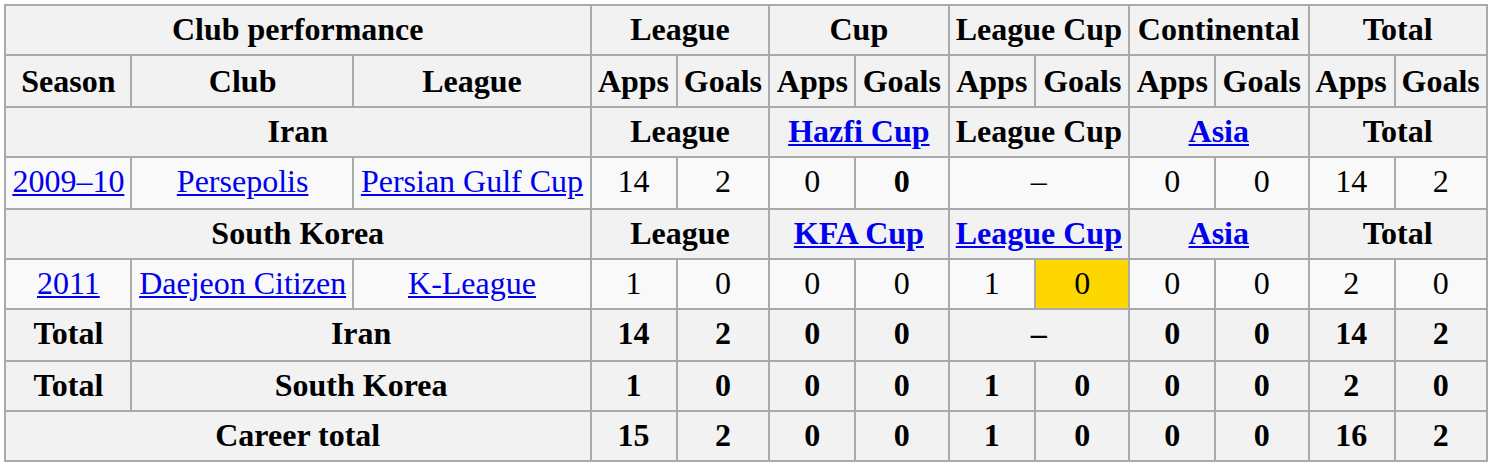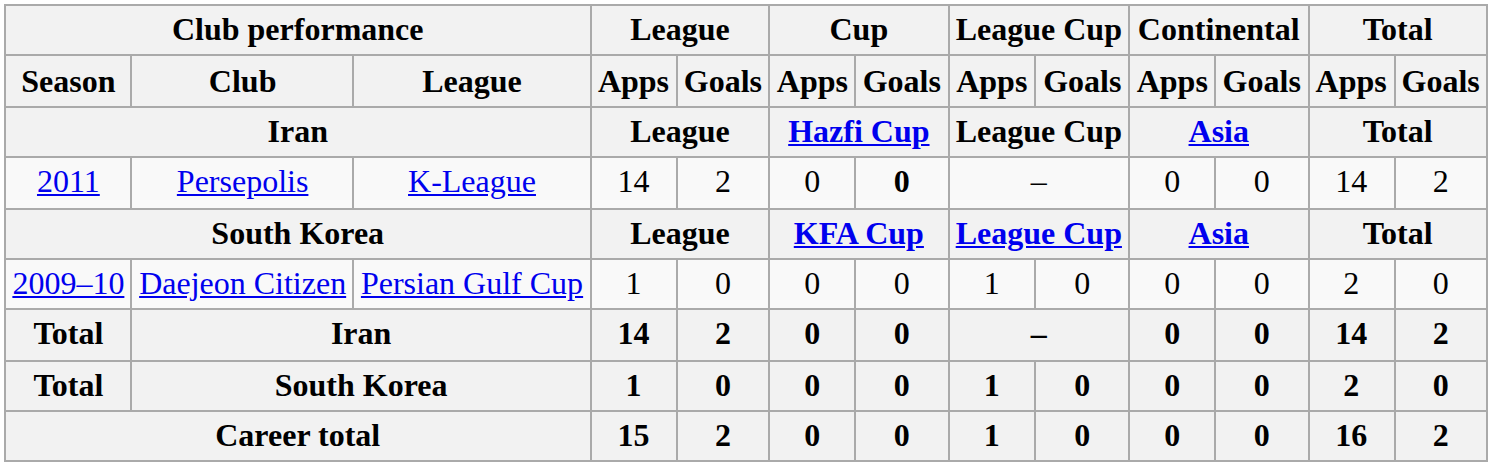 <table class="wikitable" style="text-align:center">
 <tr>
 <th colspan=3>Club performance</th>
 <th colspan=2>League</th>
 <th colspan=2>Cup</th>
 <th colspan=2>League Cup</th>
 <th colspan=2>Continental</th>
 <th colspan=2>Total</th>
 </tr>
 <tr>
 <th>Season</th>
 <th>Club</th>
 <th>League</th>
 <th>Apps</th>
 <th>Goals</th>
 <th>Apps</th>
 <th>Goals</th>
 <th>Apps</th>
 <th>Goals</th>
 <th>Apps</th>
 <th>Goals</th>
 <th>Apps</th>
 <th>Goals</th>
 </tr>
 <tr>
 </tr>
 <tr>
 <th colspan=3>Iran</th>
 <th colspan=2>League</th>
 <th colspan=2><a href='#'>Hazfi Cup</a></th>
 <th colspan=2>League Cup</th>
 <th colspan=2><a href='#'>Asia</a></th>
 <th colspan=2>Total</th>
 </tr>
 <tr>
-<td><a href='#'>2009–10</a></td>
+<td><a href='#'>2011</a></td>
 <td rowspan="1"><a href='#'>Persepolis</a></td>
-<td rowspan="1"><a href='#'>Persian Gulf Cup</a></td>
+<td rowspan="1"><a href='#'>K-League</a></td>
 <td>14</td>
 <td>2</td>
 <td>0</td>
 <td><strong>0</strong></td>
 <td colspan=2>–</td>
 <td>0</td>
 <td>0</td>
 <td>14</td>
 <td>2</td>
 </tr>
 <tr>
 </tr>
 <tr>
 <th colspan=3>South Korea</th>
 <th colspan=2>League</th>
 <th colspan=2><a href='#'>KFA Cup</a></th>
 <th colspan=2><a href='#'>League Cup</a></th>
 <th colspan=2><a href='#'>Asia</a></th>
 <th colspan=2>Total</th>
 </tr>
 <tr>
-<td><a href='#'>2011</a></td>
+<td><a href='#'>2009–10</a></td>
 <td rowspan="1"><a href='#'>Daejeon Citizen</a></td>
-<td rowspan="1"><a href='#'>K-League</a></td>
+<td rowspan="1"><a href='#'>Persian Gulf Cup</a></td>
 <td>1</td>
 <td>0</td>
 <td>0</td>
 <td>0</td>
 <td>1</td>
-<td style="background: gold;">0</td>
+<td>0</td>
 <td>0</td>
 <td>0</td>
 <td>2</td>
 <td>0</td>
 </tr>
 <tr>
 </tr>
 <tr>
 <th rowspan=1>Total</th>
 <th colspan=2>Iran</th>
 <th>14</th>
 <th>2</th>
 <th>0</th>
 <th>0</th>
 <th colspan=2>–</th>
 <th>0</th>
 <th>0</th>
 <th>14</th>
 <th>2</th>
 </tr>
 <tr>
 <th rowspan=1>Total</th>
 <th colspan=2>South Korea</th>
 <th>1</th>
 <th>0</th>
 <th>0</th>
 <th>0</th>
 <th>1</th>
 <th>0</th>
 <th>0</th>
 <th>0</th>
 <th>2</th>
 <th>0</th>
 </tr>
 <tr>
 <th colspan=3>Career total</th>
 <th>15</th>
 <th>2</th>
 <th>0</th>
 <th>0</th>
 <th>1</th>
 <th>0</th>
 <th>0</th>
 <th>0</th>
 <th>16</th>
 <th>2</th>
 </tr>
 </table>
